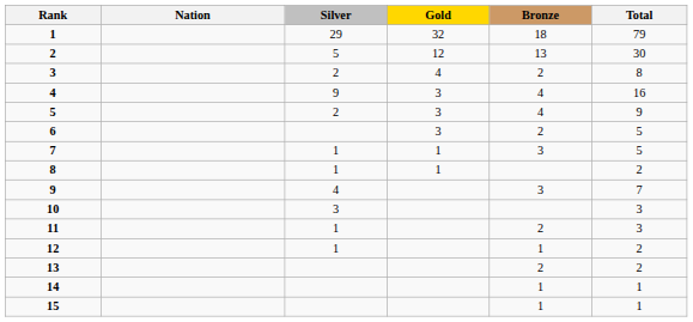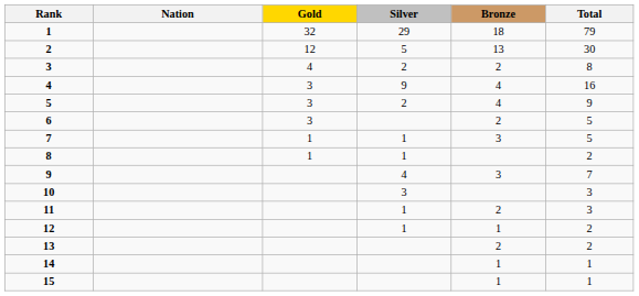 <table class="wikitable collapsible autocollapse plainrowheaders" width=70.5% style="text-align:center">
 <tr style="background-color:#EDEDED;">
 <th width=100px class="hintergrundfarbe5">Rank</th>
 <th width=200px class="hintergrundfarbe6">Nation</th>
+<th style="background:    gold; width:15%">Gold</th>
 <th style="background:  silver; width:15%">Silver</th>
-<th style="background:    gold; width:15%">Gold</th>
 <th style="background: #CC9966; width:15%">Bronze</th>
 <th width=100px class="hintergrundfarbe5">Total</th>
 </tr>
 <tr>
 <td><strong>1</strong></td>
 <td align=left></td>
+<td>32</td>
 <td>29</td>
-<td>32</td>
 <td>18</td>
 <td>79</td>
 </tr>
 <tr>
 <td><strong>2</strong></td>
 <td align=left></td>
+<td>12</td>
 <td>5</td>
-<td>12</td>
 <td>13</td>
 <td>30</td>
 </tr>
 <tr>
 <td><strong>3</strong></td>
 <td align=left></td>
+<td>4</td>
 <td>2</td>
-<td>4</td>
 <td>2</td>
 <td>8</td>
 </tr>
 <tr>
 <td><strong>4</strong></td>
 <td align=left></td>
+<td>3</td>
 <td>9</td>
-<td>3</td>
 <td>4</td>
 <td>16</td>
 </tr>
 <tr>
 <td><strong>5</strong></td>
 <td align=left></td>
+<td>3</td>
 <td>2</td>
-<td>3</td>
 <td>4</td>
 <td>9</td>
 </tr>
 <tr>
 <td><strong>6</strong></td>
 <td align=left></td>
+<td>3</td>
 <td></td>
-<td>3</td>
 <td>2</td>
 <td>5</td>
 </tr>
 <tr>
 <td><strong>7</strong></td>
 <td align=left></td>
 <td>1</td>
 <td>1</td>
 <td>3</td>
 <td>5</td>
 </tr>
 <tr>
 <td><strong>8</strong></td>
 <td align=left></td>
 <td>1</td>
 <td>1</td>
 <td></td>
 <td>2</td>
 </tr>
 <tr>
 <td><strong>9</strong></td>
 <td align=left></td>
+<td></td>
 <td>4</td>
-<td></td>
 <td>3</td>
 <td>7</td>
 </tr>
 <tr>
 <td><strong>10</strong></td>
 <td align=left></td>
+<td></td>
 <td>3</td>
-<td></td>
 <td></td>
 <td>3</td>
 </tr>
 <tr>
 <td><strong>11</strong></td>
 <td align=left></td>
+<td></td>
 <td>1</td>
-<td></td>
 <td>2</td>
 <td>3</td>
 </tr>
 <tr>
 <td><strong>12</strong></td>
 <td align=left></td>
+<td></td>
 <td>1</td>
-<td></td>
 <td>1</td>
 <td>2</td>
 </tr>
 <tr>
 <td><strong>13</strong></td>
 <td align=left></td>
 <td></td>
 <td></td>
 <td>2</td>
 <td>2</td>
 </tr>
 <tr>
 <td><strong>14</strong></td>
 <td align=left></td>
 <td></td>
 <td></td>
 <td>1</td>
 <td>1</td>
 </tr>
 <tr>
 <td><strong>15</strong></td>
 <td align=left></td>
 <td></td>
 <td></td>
 <td>1</td>
 <td>1</td>
 </tr>
 </table>
